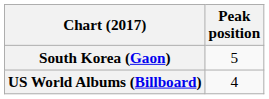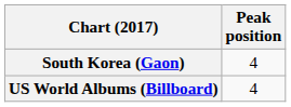 <table class="wikitable sortable plainrowheaders" style="text-align:center">
 <tr>
 <th scope="col">Chart (2017)</th>
 <th scope="col">Peak<br>position</th>
 </tr>
 <tr>
 <th scope="row">South Korea (<a href='#'>Gaon</a>)</th>
-<td>5</td>
+<td>4</td>
 </tr>
 <tr>
 <th scope="row">US World Albums (<a href='#'>Billboard</a>)</th>
 <td>4</td>
 </tr>
 </table>
